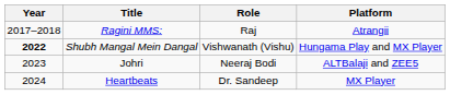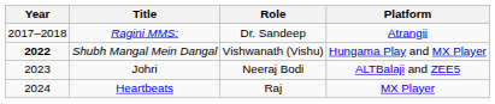 <table class="wikitable" style="text-align:center;">
 <tr>
 <th>Year</th>
 <th>Title</th>
 <th>Role</th>
 <th>Platform</th>
 </tr>
 <tr>
 <td>2017–2018</td>
 <td><em><a href='#'>Ragini MMS:</a></em></td>
-<td>Raj</td>
+<td>Dr. Sandeep</td>
 <td><a href='#'>Atrangii</a></td>
 </tr>
 <tr>
 <td><strong>2022</strong></td>
 <td><em>Shubh Mangal Mein Dangal</em></td>
 <td>Vishwanath (Vishu)</td>
 <td><a href='#'>Hungama Play</a> and <a href='#'>MX Player</a></td>
 </tr>
 <tr>
 <td>2023</td>
 <td>Johri</td>
 <td>Neeraj Bodi</td>
 <td><a href='#'>ALTBalaji</a> and <a href='#'>ZEE5</a></td>
 </tr>
 <tr>
 <td>2024</td>
 <td><a href='#'> Heartbeats</a></td>
-<td>Dr. Sandeep</td>
+<td>Raj</td>
 <td><a href='#'>MX Player</a></td>
 </tr>
 </table>
